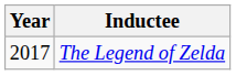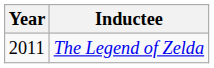 <table class="wikitable">
 <tr>
 <th>Year</th>
 <th>Inductee</th>
 </tr>
 <tr>
-<td>2017</td>
+<td>2011</td>
 <td><em><a href='#'>The Legend of Zelda</a></em></td>
 </tr>
 </table>
